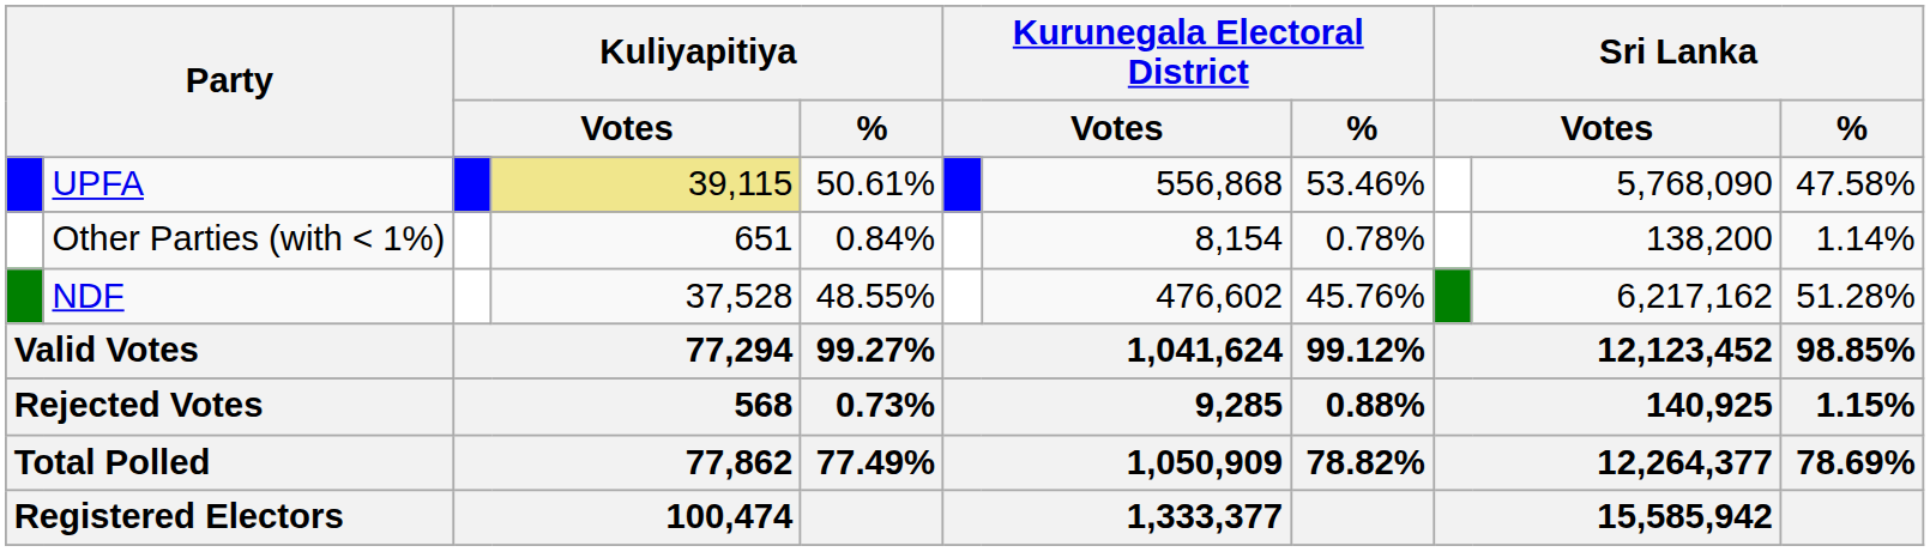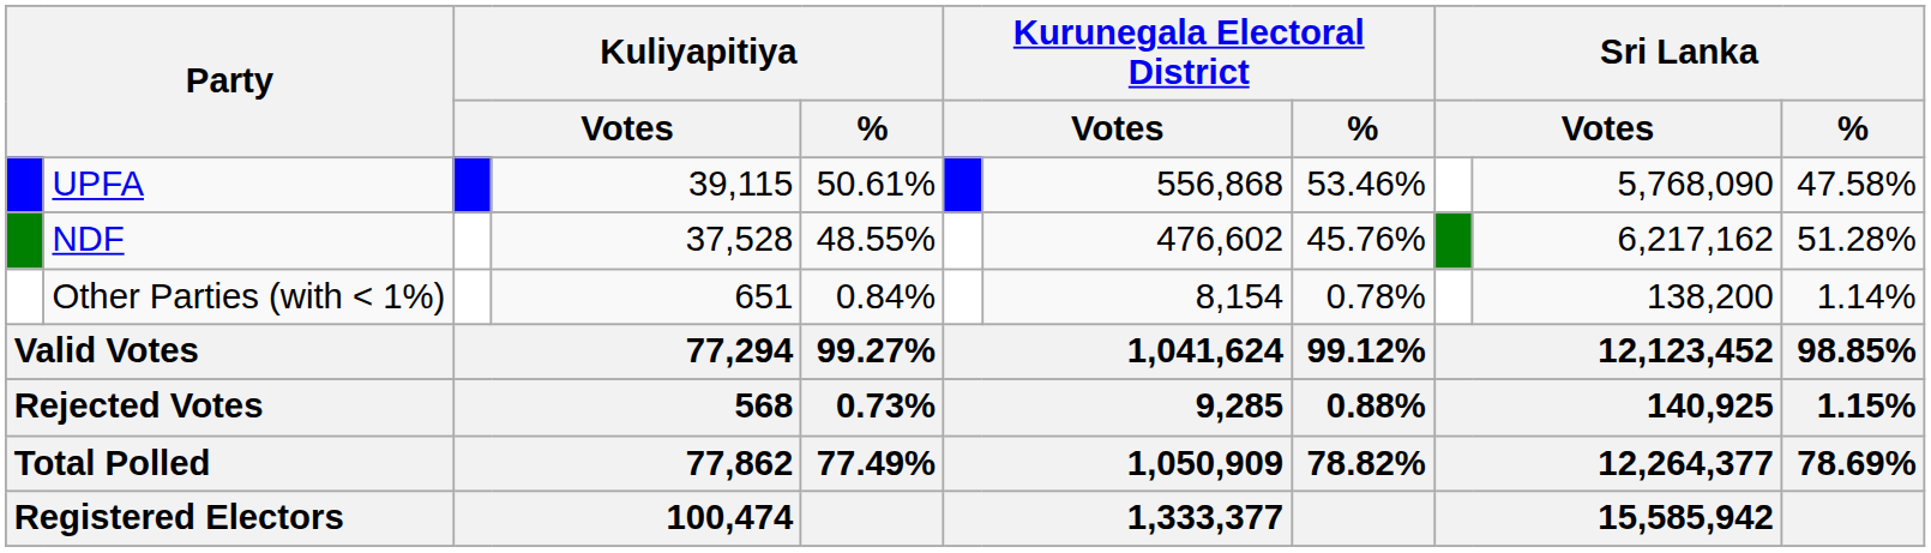 <table class="wikitable">
 <tr>
 <th colspan="2" width="144px"rowspan="2">Party</th>
 <th colspan="3" width="216px">Kuliyapitiya</th>
 <th colspan="3" width="216px"><a href='#'>Kurunegala Electoral District</a></th>
 <th colspan="3" width="216px">Sri Lanka</th>
 </tr>
 <tr>
 <th colspan="2" width="144px">Votes</th>
 <th>%</th>
 <th colspan="2" width="144px">Votes</th>
 <th>%</th>
 <th colspan="2" width="144px">Votes</th>
 <th>%</th>
 </tr>
 <tr>
 <td style="background-color:blue;" width="10px"></td>
 <td style="text-align:left;"><a href='#'>UPFA</a></td>
 <td style="background-color:blue;" width="10px"></td>
-<td style="background: khaki; text-align:right;">39,115</td>
+<td style="text-align:right;">39,115</td>
 <td style="text-align:right;">50.61%</td>
 <td style="background-color:blue;" width="10px"></td>
 <td style="text-align:right;">556,868</td>
 <td style="text-align:right;">53.46%</td>
 <td style="background-color:white;" width="10px"></td>
 <td style="text-align:right;">5,768,090</td>
 <td style="text-align:right;">47.58%</td>
+</tr>
+<tr>
+<td style="background-color:green;" width="10px"></td>
+<td style="text-align:left;"><a href='#'>NDF</a></td>
+<td style="background-color:white;" width="10px"></td>
+<td style="text-align:right;">37,528</td>
+<td style="text-align:right;">48.55%</td>
+<td style="background-color:white;" width="10px"></td>
+<td style="text-align:right;">476,602</td>
+<td style="text-align:right;">45.76%</td>
+<td style="background-color:green;" width="10px"></td>
+<td style="text-align:right;">6,217,162</td>
+<td style="text-align:right;">51.28%</td>
 </tr>
 <tr>
 <td style="background-color:white;" width="10px"></td>
 <td style="text-align:left;">Other Parties (with < 1%)</td>
 <td style="background-color:white;" width="10px"></td>
 <td style="text-align:right;">651</td>
 <td style="text-align:right;">0.84%</td>
 <td style="background-color:white;" width="10px"></td>
 <td style="text-align:right;">8,154</td>
 <td style="text-align:right;">0.78%</td>
 <td style="background-color:white;" width="10px"></td>
 <td style="text-align:right;">138,200</td>
 <td style="text-align:right;">1.14%</td>
-</tr>
-<tr>
-<td style="background-color:green;" width="10px"></td>
-<td style="text-align:left;"><a href='#'>NDF</a></td>
-<td style="background-color:white;" width="10px"></td>
-<td style="text-align:right;">37,528</td>
-<td style="text-align:right;">48.55%</td>
-<td style="background-color:white;" width="10px"></td>
-<td style="text-align:right;">476,602</td>
-<td style="text-align:right;">45.76%</td>
-<td style="background-color:green;" width="10px"></td>
-<td style="text-align:right;">6,217,162</td>
-<td style="text-align:right;">51.28%</td>
 </tr>
 <tr>
 <th colspan="2" width="144px"style="text-align:left;">Valid Votes</th>
 <th style="text-align:right;"colspan="2" width="144px">77,294</th>
 <th style="text-align:right;">99.27%</th>
 <th style="text-align:right;"colspan="2" width="144px">1,041,624</th>
 <th style="text-align:right;">99.12%</th>
 <th style="text-align:right;"colspan="2" width="144px">12,123,452</th>
 <th style="text-align:right;">98.85%</th>
 </tr>
 <tr>
 <th colspan="2" width="144px"style="text-align:left;">Rejected Votes</th>
 <th style="text-align:right;"colspan="2" width="144px">568</th>
 <th style="text-align:right;">0.73%</th>
 <th style="text-align:right;"colspan="2" width="144px">9,285</th>
 <th style="text-align:right;">0.88%</th>
 <th style="text-align:right;"colspan="2" width="144px">140,925</th>
 <th style="text-align:right;">1.15%</th>
 </tr>
 <tr>
 <th colspan="2" width="144px"style="text-align:left;">Total Polled</th>
 <th style="text-align:right;"colspan="2" width="144px">77,862</th>
 <th style="text-align:right;">77.49%</th>
 <th style="text-align:right;"colspan="2" width="144px">1,050,909</th>
 <th style="text-align:right;">78.82%</th>
 <th style="text-align:right;"colspan="2" width="144px">12,264,377</th>
 <th style="text-align:right;">78.69%</th>
 </tr>
 <tr>
 <th colspan="2" width="144px"style="text-align:left;">Registered Electors</th>
 <th style="text-align:right;"colspan="2" width="144px">100,474</th>
 <th></th>
 <th style="text-align:right;"colspan="2" width="144px">1,333,377</th>
 <th></th>
 <th style="text-align:right;"colspan="2" width="144px">15,585,942</th>
 <th></th>
 </tr>
 </table>
